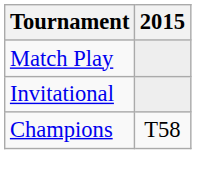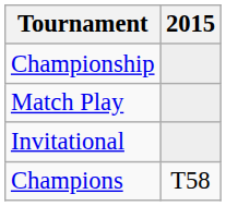 <table class="wikitable" style="text-align:center;">
 <tr>
 <th>Tournament</th>
 <th>2015</th>
+</tr>
+<tr>
+<td align="left"><a href='#'>Championship</a></td>
+<td style="background:#eeeeee;"></td>
 </tr>
 <tr>
 <td align="left"><a href='#'>Match Play</a></td>
 <td style="background:#eeeeee;"></td>
 </tr>
 <tr>
 <td align="left"><a href='#'>Invitational</a></td>
 <td style="background:#eeeeee;"></td>
 </tr>
 <tr>
 <td align="left"><a href='#'>Champions</a></td>
 <td>T58</td>
 </tr>
 </table>
